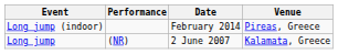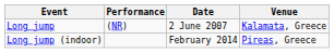 <table class=wikitable>
 <tr>
 <th>Event</th>
 <th>Performance</th>
 <th>Date</th>
 <th>Venue</th>
 </tr>
 <tr>
+<td><a href='#'>Long jump</a></td>
+<td> (<a href='#'>NR</a>)</td>
+<td>2 June 2007</td>
+<td><a href='#'>Kalamata</a>, Greece</td>
+</tr>
+<tr>
 <td><a href='#'>Long jump</a> (indoor)</td>
 <td></td>
 <td>February 2014</td>
 <td><a href='#'>Pireas</a>, Greece</td>
 </tr>
-<tr>
-<td><a href='#'>Long jump</a></td>
-<td> (<a href='#'>NR</a>)</td>
-<td>2 June 2007</td>
-<td><a href='#'>Kalamata</a>, Greece</td>
-</tr>
 </table>
